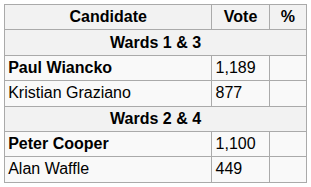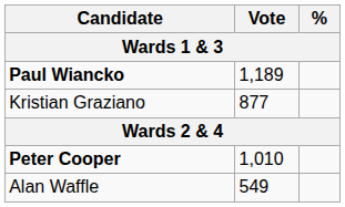 <table class="wikitable">
 <tr>
 <th bgcolor="#DDDDFF" width="200px">Candidate</th>
 <th bgcolor="#DDDDFF" width="50px">Vote</th>
 <th bgcolor="#DDDDFF" width="30px">%</th>
 </tr>
 <tr>
 <th colspan="3">Wards 1 & 3</th>
 </tr>
 <tr>
 <td><strong>Paul Wiancko</strong></td>
 <td>1,189</td>
 <td></td>
 </tr>
 <tr>
 <td>Kristian Graziano</td>
 <td>877</td>
 <td></td>
 </tr>
 <tr>
 <th colspan="3">Wards 2 & 4</th>
 </tr>
 <tr>
 <td><strong>Peter Cooper</strong></td>
-<td>1,100</td>
+<td>1,010</td>
 <td></td>
 </tr>
 <tr>
 <td>Alan Waffle</td>
-<td>449</td>
+<td>549</td>
 <td></td>
 </tr>
 </table>
